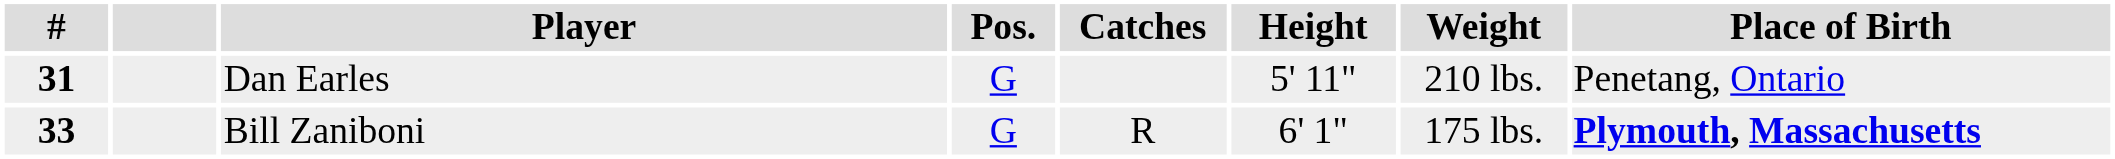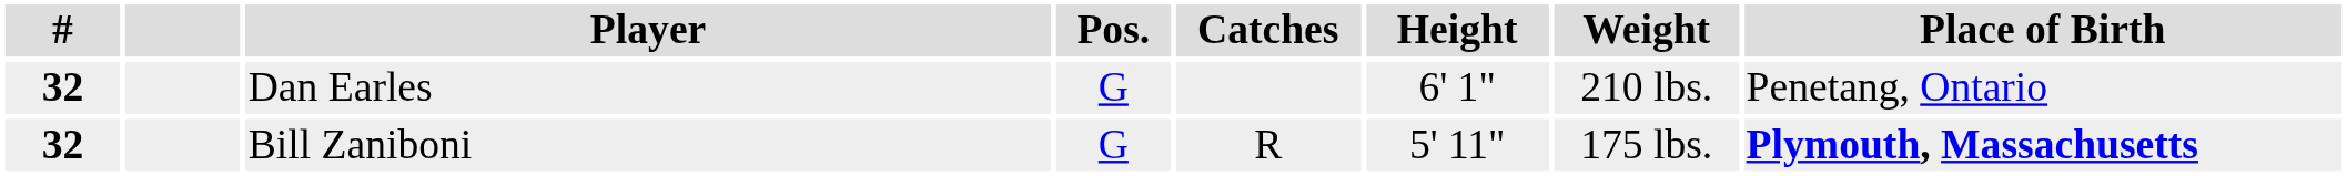 <table width=900 style="text-align:center;">
 <tr>
 <th colspan=8></th>
 </tr>
 <tr style="background:#dddddd;">
 <th width=5%>#</th>
 <th width=5%></th>
 <th width=35%>Player</th>
 <th width=5%>Pos.</th>
 <th width=8%>Catches</th>
 <th width=8%>Height</th>
 <th width=8%>Weight</th>
 <th width=37%>Place of Birth</th>
 </tr>
 <tr style="background:#eeeeee;">
-<td><strong>31</strong></td>
+<td><strong>32</strong></td>
 <td></td>
 <td style="text-align:left;">Dan Earles</td>
 <td><a href='#'>G</a></td>
 <td></td>
-<td>5' 11"</td>
+<td>6' 1"</td>
 <td>210 lbs.</td>
 <td style="text-align:left;">Penetang, <a href='#'>Ontario</a></td>
 </tr>
 <tr style="background:#eeeeee;">
-<td><strong>33</strong></td>
+<td><strong>32</strong></td>
 <td></td>
 <td style="text-align:left;">Bill Zaniboni</td>
 <td><a href='#'>G</a></td>
 <td>R</td>
-<td>6' 1"</td>
+<td>5' 11"</td>
 <td>175 lbs.</td>
 <td style="text-align:left;"><strong><a href='#'>Plymouth</a>, <a href='#'>Massachusetts</a></strong></td>
 </tr>
 </table>
